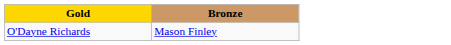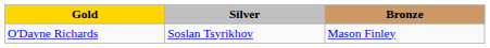 <table class="wikitable" style="text-align:left">
 <tr align="center">
 <td width=200 bgcolor=gold><strong>Gold</strong></td>
+<td width=200 bgcolor=silver><strong>Silver</strong></td>
 <td width=200 bgcolor=CC9966><strong>Bronze</strong></td>
 </tr>
 <tr>
 <td><a href='#'>O'Dayne Richards</a><br><em></em></td>
+<td><a href='#'>Soslan Tsyrikhov</a><br><em></em></td>
 <td><a href='#'>Mason Finley</a><br><em></em></td>
 </tr>
 </table>
